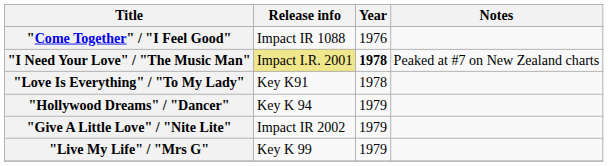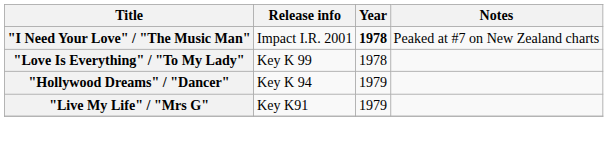 <table class="wikitable plainrowheaders sortable">
 <tr>
 <th scope="col">Title</th>
 <th scope="col">Release info</th>
 <th scope="col">Year</th>
 <th scope="col" class="unsortable">Notes</th>
 </tr>
 <tr>
-<th scope="row">"<a href='#'>Come Together</a>" / "I Feel Good"</th>
-<td>Impact IR 1088</td>
-<td>1976</td>
-<td></td>
-</tr>
-<tr>
 <th scope="row">"I Need Your Love" / "The Music Man"</th>
-<td style="background: khaki;">Impact I.R. 2001</td>
+<td>Impact I.R. 2001</td>
 <td><strong>1978</strong></td>
 <td>Peaked at #7 on New Zealand charts</td>
 </tr>
 <tr>
 <th scope="row">"Love Is Everything" / "To My Lady"</th>
-<td>Key K91</td>
+<td>Key K 99</td>
 <td>1978</td>
 <td></td>
 </tr>
 <tr>
 <th scope="row">"Hollywood Dreams" / "Dancer"</th>
 <td>Key K 94</td>
 <td>1979</td>
 <td></td>
 </tr>
 <tr>
-<th scope="row">"Give A Little Love" / "Nite Lite"</th>
-<td>Impact IR 2002</td>
-<td>1979</td>
-<td></td>
-</tr>
-<tr>
 <th scope="row">"Live My Life" / "Mrs G"</th>
-<td>Key K 99</td>
+<td>Key K91</td>
 <td>1979</td>
 <td></td>
 </tr>
 <tr>
 </tr>
 </table>
